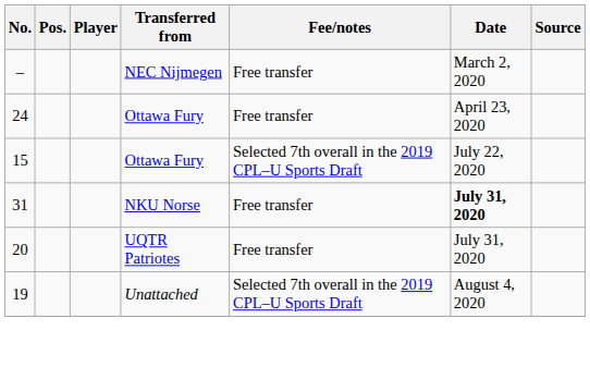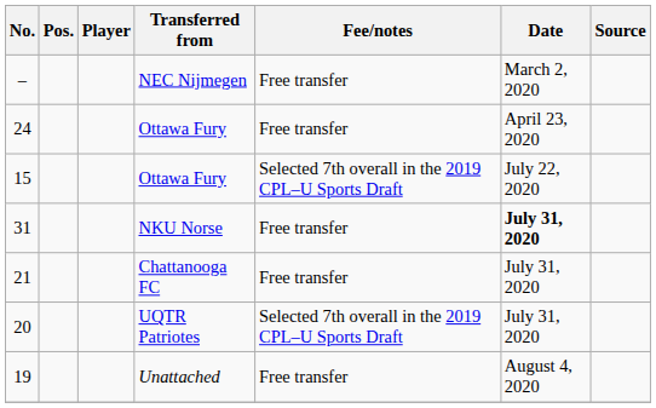 <table class="wikitable sortable" style="width:90%; font-size:95%;">
 <tr>
 <th>No.</th>
 <th>Pos.</th>
 <th>Player</th>
 <th>Transferred from</th>
 <th>Fee/notes</th>
 <th>Date</th>
 <th>Source</th>
 </tr>
 <tr>
 <td align=center>–</td>
 <td align=center></td>
 <td></td>
 <td> <a href='#'>NEC Nijmegen</a></td>
 <td>Free transfer</td>
 <td>March 2, 2020</td>
 <td></td>
 </tr>
 <tr>
 <td align=center>24</td>
 <td align=center></td>
 <td></td>
 <td> <a href='#'>Ottawa Fury</a></td>
 <td>Free transfer</td>
 <td>April 23, 2020</td>
 <td></td>
 </tr>
 <tr>
 <td align=center>15</td>
 <td align=center></td>
 <td></td>
 <td> <a href='#'>Ottawa Fury</a></td>
 <td>Selected 7th overall in the <a href='#'>2019 CPL–U Sports Draft</a></td>
 <td>July 22, 2020</td>
 <td></td>
 </tr>
 <tr>
 <td align=center>31</td>
 <td align=center></td>
 <td></td>
 <td> <a href='#'>NKU Norse</a></td>
 <td>Free transfer</td>
 <td><strong>July 31, 2020</strong></td>
 <td></td>
 </tr>
 <tr>
+<td align=center>21</td>
+<td align=center></td>
+<td></td>
+<td> <a href='#'>Chattanooga FC</a></td>
+<td>Free transfer</td>
+<td>July 31, 2020</td>
+<td></td>
+</tr>
+<tr>
 <td align=center>20</td>
 <td align=center></td>
 <td></td>
 <td> <a href='#'>UQTR Patriotes</a></td>
-<td>Free transfer</td>
+<td>Selected 7th overall in the <a href='#'>2019 CPL–U Sports Draft</a></td>
 <td>July 31, 2020</td>
 <td></td>
 </tr>
 <tr>
 <td align=center>19</td>
 <td align=center></td>
 <td></td>
 <td><em>Unattached</em></td>
-<td>Selected 7th overall in the <a href='#'>2019 CPL–U Sports Draft</a></td>
+<td>Free transfer</td>
 <td>August 4, 2020</td>
 <td></td>
 </tr>
 <tr>
 </tr>
 </table>
